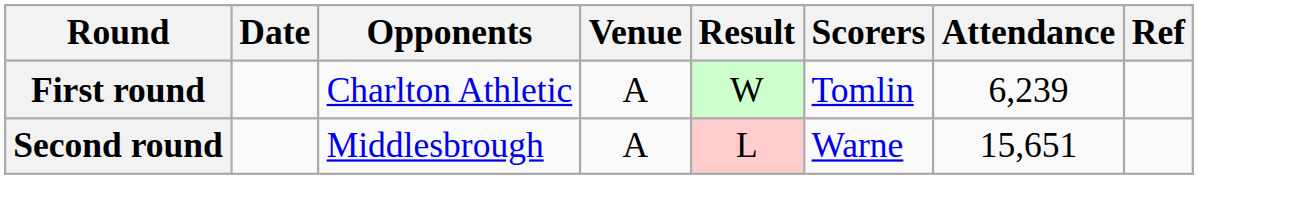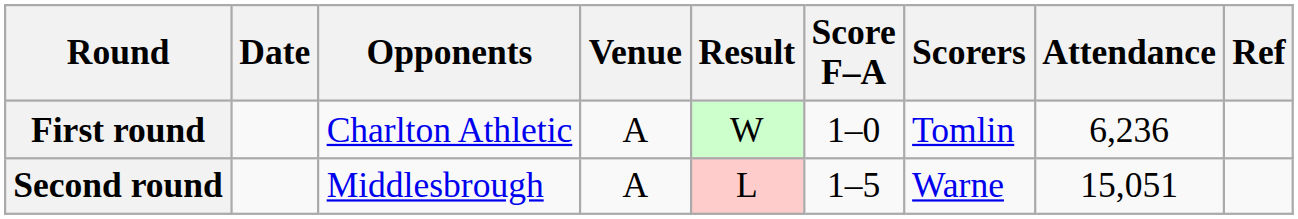 <table class="wikitable plainrowheaders sortable" style="text-align:center">
 <tr>
 <th scope="col">Round</th>
 <th scope="col">Date</th>
 <th scope="col">Opponents</th>
 <th scope="col">Venue</th>
 <th scope="col">Result</th>
+<th scope="col">Score<br>F–A</th>
 <th scope="col" class="unsortable">Scorers</th>
 <th scope="col">Attendance</th>
 <th scope="col" class="unsortable">Ref</th>
 </tr>
 <tr>
 <th scope="row">First round</th>
 <td align="left"></td>
 <td align="left"><a href='#'>Charlton Athletic</a></td>
 <td>A</td>
 <td style="background-color:#CCFFCC">W</td>
+<td>1–0</td>
 <td align="left"><a href='#'>Tomlin</a></td>
-<td>6,239</td>
+<td>6,236</td>
 <td></td>
 </tr>
 <tr>
 <th scope="row">Second round</th>
 <td align="left"></td>
 <td align="left"><a href='#'>Middlesbrough</a></td>
 <td>A</td>
 <td style="background-color:#FFCCCC">L</td>
+<td>1–5</td>
 <td align="left"><a href='#'>Warne</a></td>
-<td>15,651</td>
+<td>15,051</td>
 <td></td>
 </tr>
 </table>
